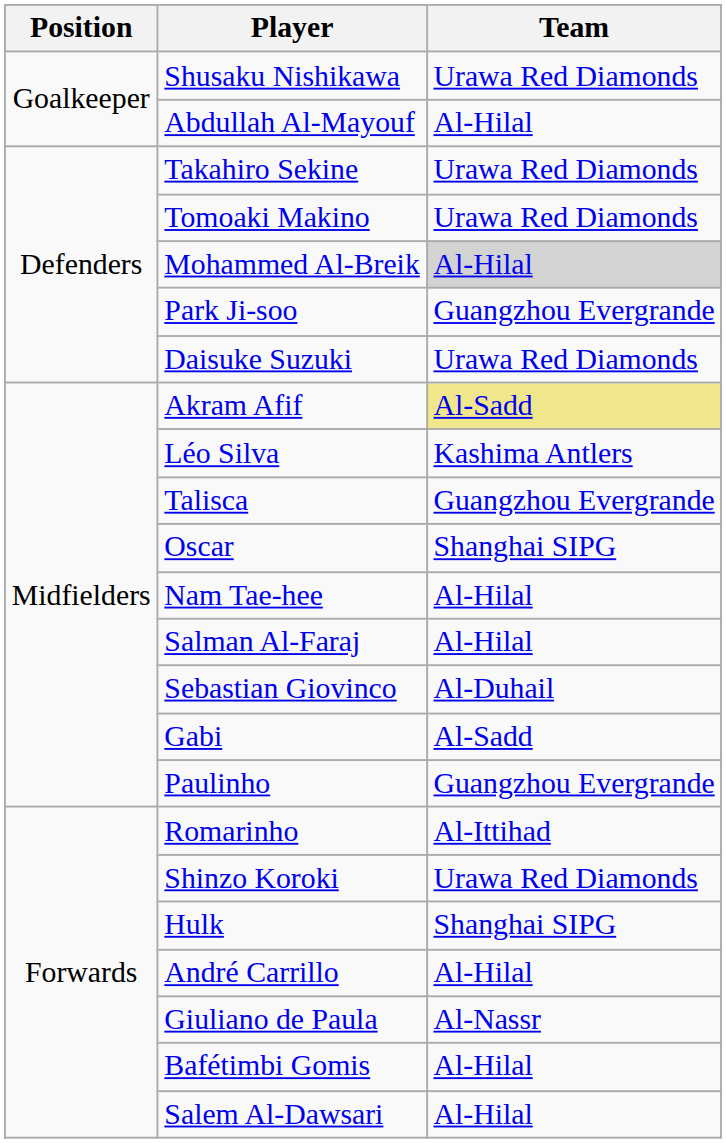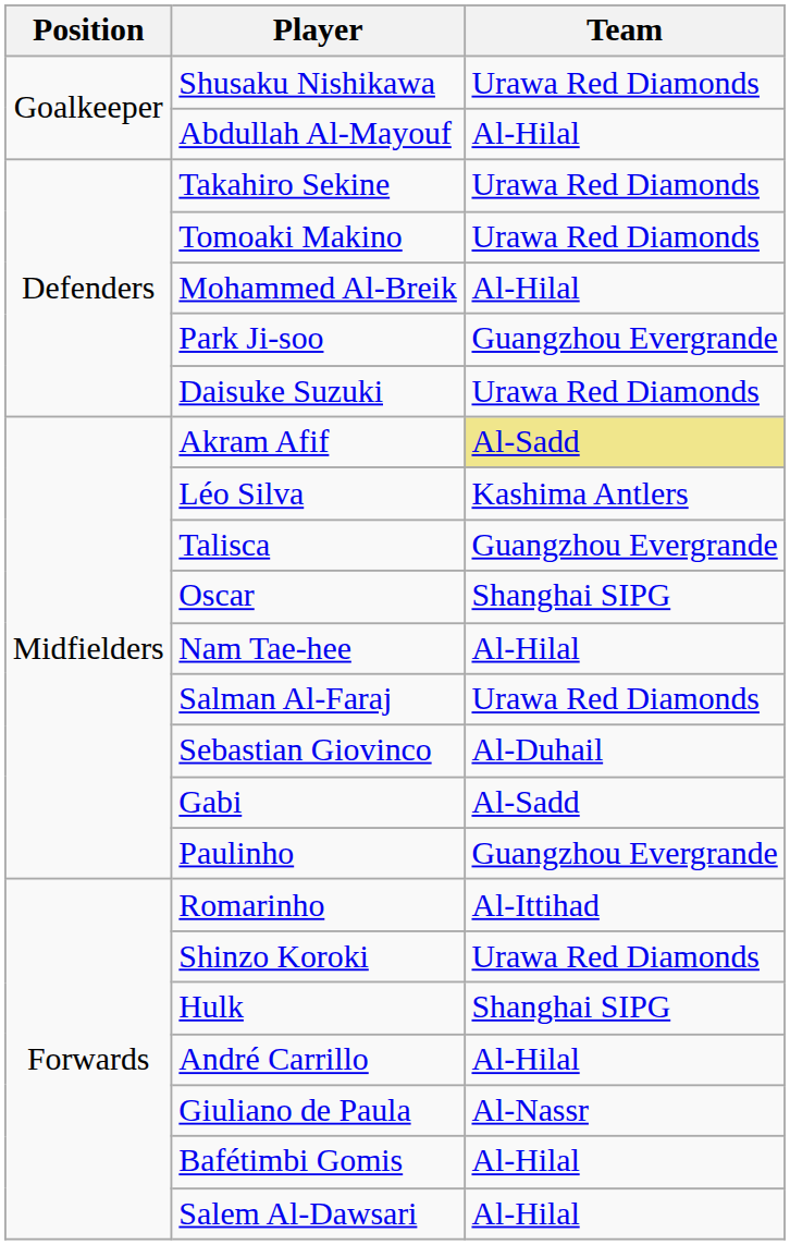 <table class="wikitable">
 <tr>
 <th>Position</th>
 <th>Player</th>
 <th>Team</th>
 </tr>
 <tr>
 <td rowspan="2" align=center>Goalkeeper</td>
 <td> <a href='#'>Shusaku Nishikawa</a></td>
 <td> <a href='#'>Urawa Red Diamonds</a></td>
 </tr>
 <tr>
 <td> <a href='#'>Abdullah Al-Mayouf</a></td>
 <td> <a href='#'>Al-Hilal</a></td>
 </tr>
 <tr>
 <td align=center rowspan=5>Defenders</td>
 <td> <a href='#'>Takahiro Sekine</a></td>
 <td> <a href='#'>Urawa Red Diamonds</a></td>
 </tr>
 <tr>
 <td> <a href='#'>Tomoaki Makino</a></td>
 <td> <a href='#'>Urawa Red Diamonds</a></td>
 </tr>
 <tr>
 <td> <a href='#'>Mohammed Al-Breik</a></td>
-<td style="background: lightgrey;"> <a href='#'>Al-Hilal</a></td>
+<td> <a href='#'>Al-Hilal</a></td>
 </tr>
 <tr>
 <td> <a href='#'>Park Ji-soo</a></td>
 <td> <a href='#'>Guangzhou Evergrande</a></td>
 </tr>
 <tr>
 <td> <a href='#'>Daisuke Suzuki</a></td>
 <td> <a href='#'>Urawa Red Diamonds</a></td>
 </tr>
 <tr>
 <td align=center rowspan=9>Midfielders</td>
 <td> <a href='#'>Akram Afif</a></td>
 <td style="background: khaki;"> <a href='#'>Al-Sadd</a></td>
 </tr>
 <tr>
 <td> <a href='#'>Léo Silva</a></td>
 <td> <a href='#'>Kashima Antlers</a></td>
 </tr>
 <tr>
 <td> <a href='#'>Talisca</a></td>
 <td> <a href='#'>Guangzhou Evergrande</a></td>
 </tr>
 <tr>
 <td> <a href='#'>Oscar</a></td>
 <td> <a href='#'>Shanghai SIPG</a></td>
 </tr>
 <tr>
 <td> <a href='#'>Nam Tae-hee</a></td>
 <td> <a href='#'>Al-Hilal</a></td>
 </tr>
 <tr>
 <td> <a href='#'>Salman Al-Faraj</a></td>
-<td> <a href='#'>Al-Hilal</a></td>
+<td> <a href='#'>Urawa Red Diamonds</a></td>
 </tr>
 <tr>
 <td> <a href='#'>Sebastian Giovinco</a></td>
 <td> <a href='#'>Al-Duhail</a></td>
 </tr>
 <tr>
 <td> <a href='#'>Gabi</a></td>
 <td> <a href='#'>Al-Sadd</a></td>
 </tr>
 <tr>
 <td> <a href='#'>Paulinho</a></td>
 <td> <a href='#'>Guangzhou Evergrande</a></td>
 </tr>
 <tr>
 <td align=center rowspan=7>Forwards</td>
 <td> <a href='#'>Romarinho</a></td>
 <td> <a href='#'>Al-Ittihad</a></td>
 </tr>
 <tr>
 <td> <a href='#'>Shinzo Koroki</a></td>
 <td> <a href='#'>Urawa Red Diamonds</a></td>
 </tr>
 <tr>
 <td> <a href='#'>Hulk</a></td>
 <td> <a href='#'>Shanghai SIPG</a></td>
 </tr>
 <tr>
 <td> <a href='#'>André Carrillo</a></td>
 <td> <a href='#'>Al-Hilal</a></td>
 </tr>
 <tr>
 <td> <a href='#'>Giuliano de Paula</a></td>
 <td> <a href='#'>Al-Nassr</a></td>
 </tr>
 <tr>
 <td> <a href='#'>Bafétimbi Gomis</a></td>
 <td> <a href='#'>Al-Hilal</a></td>
 </tr>
 <tr>
 <td> <a href='#'>Salem Al-Dawsari</a></td>
 <td> <a href='#'>Al-Hilal</a></td>
 </tr>
 </table>
